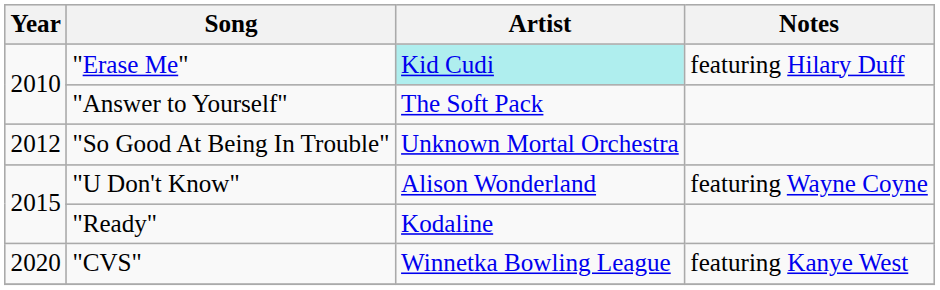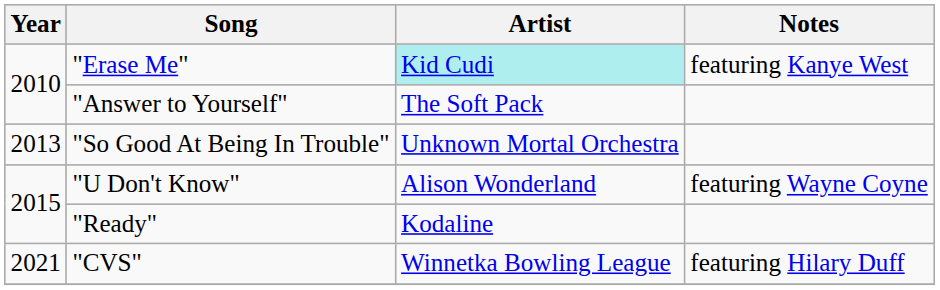 <table class="wikitable sortable">
 <tr>
 <th>Year</th>
 <th>Song</th>
 <th>Artist</th>
 <th>Notes</th>
 </tr>
 <tr>
 <td rowspan=2>2010</td>
 <td>"<a href='#'>Erase Me</a>"</td>
 <td style="background: paleturquoise;"><a href='#'>Kid Cudi</a></td>
-<td>featuring <a href='#'>Hilary Duff</a></td>
+<td>featuring <a href='#'>Kanye West</a></td>
 </tr>
 <tr>
 <td>"Answer to Yourself"</td>
 <td><a href='#'>The Soft Pack</a></td>
 <td></td>
 </tr>
 <tr>
-<td>2012</td>
+<td>2013</td>
 <td>"So Good At Being In Trouble"</td>
 <td><a href='#'>Unknown Mortal Orchestra</a></td>
 <td></td>
 </tr>
 <tr>
 <td rowspan=2>2015</td>
 <td>"U Don't Know"</td>
 <td><a href='#'>Alison Wonderland</a></td>
 <td>featuring <a href='#'>Wayne Coyne</a></td>
 </tr>
 <tr>
 <td>"Ready"</td>
 <td><a href='#'>Kodaline</a></td>
 <td></td>
 </tr>
 <tr>
-<td>2020</td>
+<td>2021</td>
 <td>"CVS"</td>
 <td><a href='#'>Winnetka Bowling League</a></td>
-<td>featuring <a href='#'>Kanye West</a></td>
+<td>featuring <a href='#'>Hilary Duff</a></td>
 </tr>
 <tr>
 </tr>
 </table>
